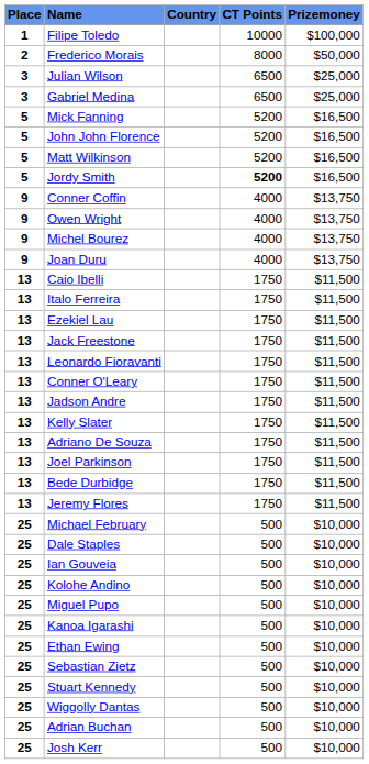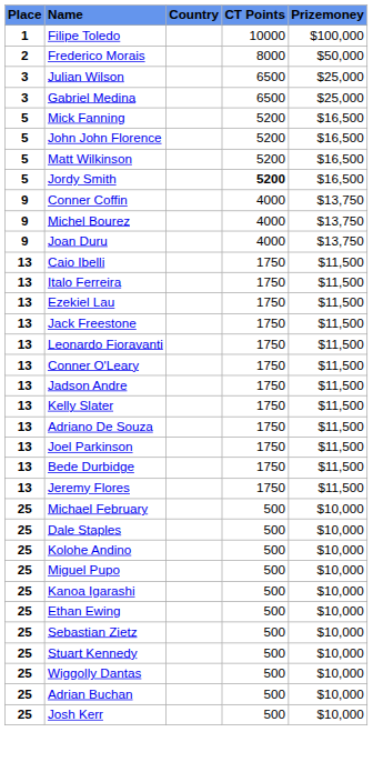 <table class="wikitable" style="background:#fff;">
 <tr>
 <td style="text-align:center; background:#6495ed;"><strong>Place</strong></td>
 <td style="text-align:left; background:#6495ed;"><strong>Name</strong></td>
 <td style="background:#6495ed;"><strong>Country</strong></td>
 <td style="text-align:right; background:#6495ed;"><strong>CT Points</strong></td>
 <td style="text-align:center; background:#6495ed;"><strong>Prizemoney</strong></td>
 </tr>
 <tr>
 <td style="text-align:center;"><strong>1</strong></td>
 <td style="text-align:left;"><a href='#'>Filipe Toledo</a></td>
 <td style="text-align:left;"></td>
 <td style="text-align:right;">10000</td>
 <td style="text-align:right;">$100,000</td>
 </tr>
 <tr>
 <td style="text-align:center;"><strong>2</strong></td>
 <td style="text-align:left;"><a href='#'>Frederico Morais</a></td>
 <td style="text-align:left;"></td>
 <td style="text-align:right;">8000</td>
 <td style="text-align:right;">$50,000</td>
 </tr>
 <tr>
 <td style="text-align:center;"><strong>3</strong></td>
 <td style="text-align:left;"><a href='#'>Julian Wilson</a></td>
 <td style="text-align:left;"></td>
 <td style="text-align:right;">6500</td>
 <td style="text-align:right;">$25,000</td>
 </tr>
 <tr>
 <td style="text-align:center;"><strong>3</strong></td>
 <td style="text-align:left;"><a href='#'>Gabriel Medina</a></td>
 <td style="text-align:left;"></td>
 <td style="text-align:right;">6500</td>
 <td style="text-align:right;">$25,000</td>
 </tr>
 <tr>
 <td style="text-align:center;"><strong>5</strong></td>
 <td style="text-align:left;"><a href='#'>Mick Fanning</a></td>
 <td style="text-align:left;"></td>
 <td style="text-align:right;">5200</td>
 <td style="text-align:right;">$16,500</td>
 </tr>
 <tr>
 <td style="text-align:center;"><strong>5</strong></td>
 <td style="text-align:left;"><a href='#'>John John Florence</a></td>
 <td style="text-align:left;"></td>
 <td style="text-align:right;">5200</td>
 <td style="text-align:right;">$16,500</td>
 </tr>
 <tr>
 <td style="text-align:center;"><strong>5</strong></td>
 <td style="text-align:left;"><a href='#'>Matt Wilkinson</a></td>
 <td style="text-align:left;"></td>
 <td style="text-align:right;">5200</td>
 <td style="text-align:right;">$16,500</td>
 </tr>
 <tr>
 <td style="text-align:center;"><strong>5</strong></td>
 <td style="text-align:left;"><a href='#'>Jordy Smith</a></td>
 <td style="text-align:left;"></td>
 <td style="text-align:right;"><strong>5200</strong></td>
 <td style="text-align:right;">$16,500</td>
 </tr>
 <tr>
 <td style="text-align:center;"><strong>9</strong></td>
 <td style="text-align:left;"><a href='#'>Conner Coffin</a></td>
-<td style="text-align:left;"></td>
-<td style="text-align:right;">4000</td>
-<td style="text-align:right;">$13,750</td>
-</tr>
-<tr>
-<td style="text-align:center;"><strong>9</strong></td>
-<td style="text-align:left;"><a href='#'>Owen Wright</a></td>
 <td style="text-align:left;"></td>
 <td style="text-align:right;">4000</td>
 <td style="text-align:right;">$13,750</td>
 </tr>
 <tr>
 <td style="text-align:center;"><strong>9</strong></td>
 <td style="text-align:left;"><a href='#'>Michel Bourez</a></td>
 <td style="text-align:left;"></td>
 <td style="text-align:right;">4000</td>
 <td style="text-align:right;">$13,750</td>
 </tr>
 <tr>
 <td style="text-align:center;"><strong>9</strong></td>
 <td style="text-align:left;"><a href='#'>Joan Duru</a></td>
 <td style="text-align:left;"></td>
 <td style="text-align:right;">4000</td>
 <td style="text-align:right;">$13,750</td>
 </tr>
 <tr>
 <td style="text-align:center;"><strong>13</strong></td>
 <td style="text-align:left;"><a href='#'>Caio Ibelli</a></td>
 <td style="text-align:left;"></td>
 <td style="text-align:right;">1750</td>
 <td style="text-align:right;">$11,500</td>
 </tr>
 <tr>
 <td style="text-align:center;"><strong>13</strong></td>
 <td style="text-align:left;"><a href='#'>Italo Ferreira</a></td>
 <td style="text-align:left;"></td>
 <td style="text-align:right;">1750</td>
 <td style="text-align:right;">$11,500</td>
 </tr>
 <tr>
 <td style="text-align:center;"><strong>13</strong></td>
 <td style="text-align:left;"><a href='#'>Ezekiel Lau</a></td>
 <td style="text-align:left;"></td>
 <td style="text-align:right;">1750</td>
 <td style="text-align:right;">$11,500</td>
 </tr>
 <tr>
 <td style="text-align:center;"><strong>13</strong></td>
 <td style="text-align:left;"><a href='#'>Jack Freestone</a></td>
 <td style="text-align:left;"></td>
 <td style="text-align:right;">1750</td>
 <td style="text-align:right;">$11,500</td>
 </tr>
 <tr>
 <td style="text-align:center;"><strong>13</strong></td>
 <td style="text-align:left;"><a href='#'>Leonardo Fioravanti</a></td>
 <td style="text-align:left;"></td>
 <td style="text-align:right;">1750</td>
 <td style="text-align:right;">$11,500</td>
 </tr>
 <tr>
 <td style="text-align:center;"><strong>13</strong></td>
 <td style="text-align:left;"><a href='#'>Conner O'Leary</a></td>
 <td style="text-align:left;"></td>
 <td style="text-align:right;">1750</td>
 <td style="text-align:right;">$11,500</td>
 </tr>
 <tr>
 <td style="text-align:center;"><strong>13</strong></td>
 <td style="text-align:left;"><a href='#'>Jadson Andre</a></td>
 <td style="text-align:left;"></td>
 <td style="text-align:right;">1750</td>
 <td style="text-align:right;">$11,500</td>
 </tr>
 <tr>
 <td style="text-align:center;"><strong>13</strong></td>
 <td style="text-align:left;"><a href='#'>Kelly Slater</a></td>
 <td style="text-align:left;"></td>
 <td style="text-align:right;">1750</td>
 <td style="text-align:right;">$11,500</td>
 </tr>
 <tr>
 <td style="text-align:center;"><strong>13</strong></td>
 <td style="text-align:left;"><a href='#'>Adriano De Souza</a></td>
 <td style="text-align:left;"></td>
 <td style="text-align:right;">1750</td>
 <td style="text-align:right;">$11,500</td>
 </tr>
 <tr>
 <td style="text-align:center;"><strong>13</strong></td>
 <td style="text-align:left;"><a href='#'>Joel Parkinson</a></td>
 <td style="text-align:left;"></td>
 <td style="text-align:right;">1750</td>
 <td style="text-align:right;">$11,500</td>
 </tr>
 <tr>
 <td style="text-align:center;"><strong>13</strong></td>
 <td style="text-align:left;"><a href='#'>Bede Durbidge</a></td>
 <td style="text-align:left;"></td>
 <td style="text-align:right;">1750</td>
 <td style="text-align:right;">$11,500</td>
 </tr>
 <tr>
 <td style="text-align:center;"><strong>13</strong></td>
 <td style="text-align:left;"><a href='#'>Jeremy Flores</a></td>
 <td style="text-align:left;"></td>
 <td style="text-align:right;">1750</td>
 <td style="text-align:right;">$11,500</td>
 </tr>
 <tr>
 <td style="text-align:center;"><strong>25</strong></td>
 <td style="text-align:left;"><a href='#'>Michael February</a></td>
 <td style="text-align:left;"></td>
 <td style="text-align:right;">500</td>
 <td style="text-align:right;">$10,000</td>
 </tr>
 <tr>
 <td style="text-align:center;"><strong>25</strong></td>
 <td style="text-align:left;"><a href='#'>Dale Staples</a></td>
 <td style="text-align:left;"></td>
 <td style="text-align:right;">500</td>
 <td style="text-align:right;">$10,000</td>
 </tr>
 <tr>
 <td style="text-align:center;"><strong>25</strong></td>
-<td style="text-align:left;"><a href='#'>Ian Gouveia</a></td>
-<td style="text-align:left;"></td>
-<td style="text-align:right;">500</td>
-<td style="text-align:right;">$10,000</td>
-</tr>
-<tr>
-<td style="text-align:center;"><strong>25</strong></td>
 <td style="text-align:left;"><a href='#'>Kolohe Andino</a></td>
 <td style="text-align:left;"></td>
 <td style="text-align:right;">500</td>
 <td style="text-align:right;">$10,000</td>
 </tr>
 <tr>
 <td style="text-align:center;"><strong>25</strong></td>
 <td style="text-align:left;"><a href='#'>Miguel Pupo</a></td>
 <td style="text-align:left;"></td>
 <td style="text-align:right;">500</td>
 <td style="text-align:right;">$10,000</td>
 </tr>
 <tr>
 <td style="text-align:center;"><strong>25</strong></td>
 <td style="text-align:left;"><a href='#'>Kanoa Igarashi</a></td>
 <td style="text-align:left;"></td>
 <td style="text-align:right;">500</td>
 <td style="text-align:right;">$10,000</td>
 </tr>
 <tr>
 <td style="text-align:center;"><strong>25</strong></td>
 <td style="text-align:left;"><a href='#'>Ethan Ewing</a></td>
 <td style="text-align:left;"></td>
 <td style="text-align:right;">500</td>
 <td style="text-align:right;">$10,000</td>
 </tr>
 <tr>
 <td style="text-align:center;"><strong>25</strong></td>
 <td style="text-align:left;"><a href='#'>Sebastian Zietz</a></td>
 <td style="text-align:left;"></td>
 <td style="text-align:right;">500</td>
 <td style="text-align:right;">$10,000</td>
 </tr>
 <tr>
 <td style="text-align:center;"><strong>25</strong></td>
 <td style="text-align:left;"><a href='#'>Stuart Kennedy</a></td>
 <td style="text-align:left;"></td>
 <td style="text-align:right;">500</td>
 <td style="text-align:right;">$10,000</td>
 </tr>
 <tr>
 <td style="text-align:center;"><strong>25</strong></td>
 <td style="text-align:left;"><a href='#'>Wiggolly Dantas</a></td>
 <td style="text-align:left;"></td>
 <td style="text-align:right;">500</td>
 <td style="text-align:right;">$10,000</td>
 </tr>
 <tr>
 <td style="text-align:center;"><strong>25</strong></td>
 <td style="text-align:left;"><a href='#'>Adrian Buchan</a></td>
 <td style="text-align:left;"></td>
 <td style="text-align:right;">500</td>
 <td style="text-align:right;">$10,000</td>
 </tr>
 <tr>
 <td style="text-align:center;"><strong>25</strong></td>
 <td style="text-align:left;"><a href='#'>Josh Kerr</a></td>
 <td style="text-align:left;"></td>
 <td style="text-align:right;">500</td>
 <td style="text-align:right;">$10,000</td>
 </tr>
 </table>
